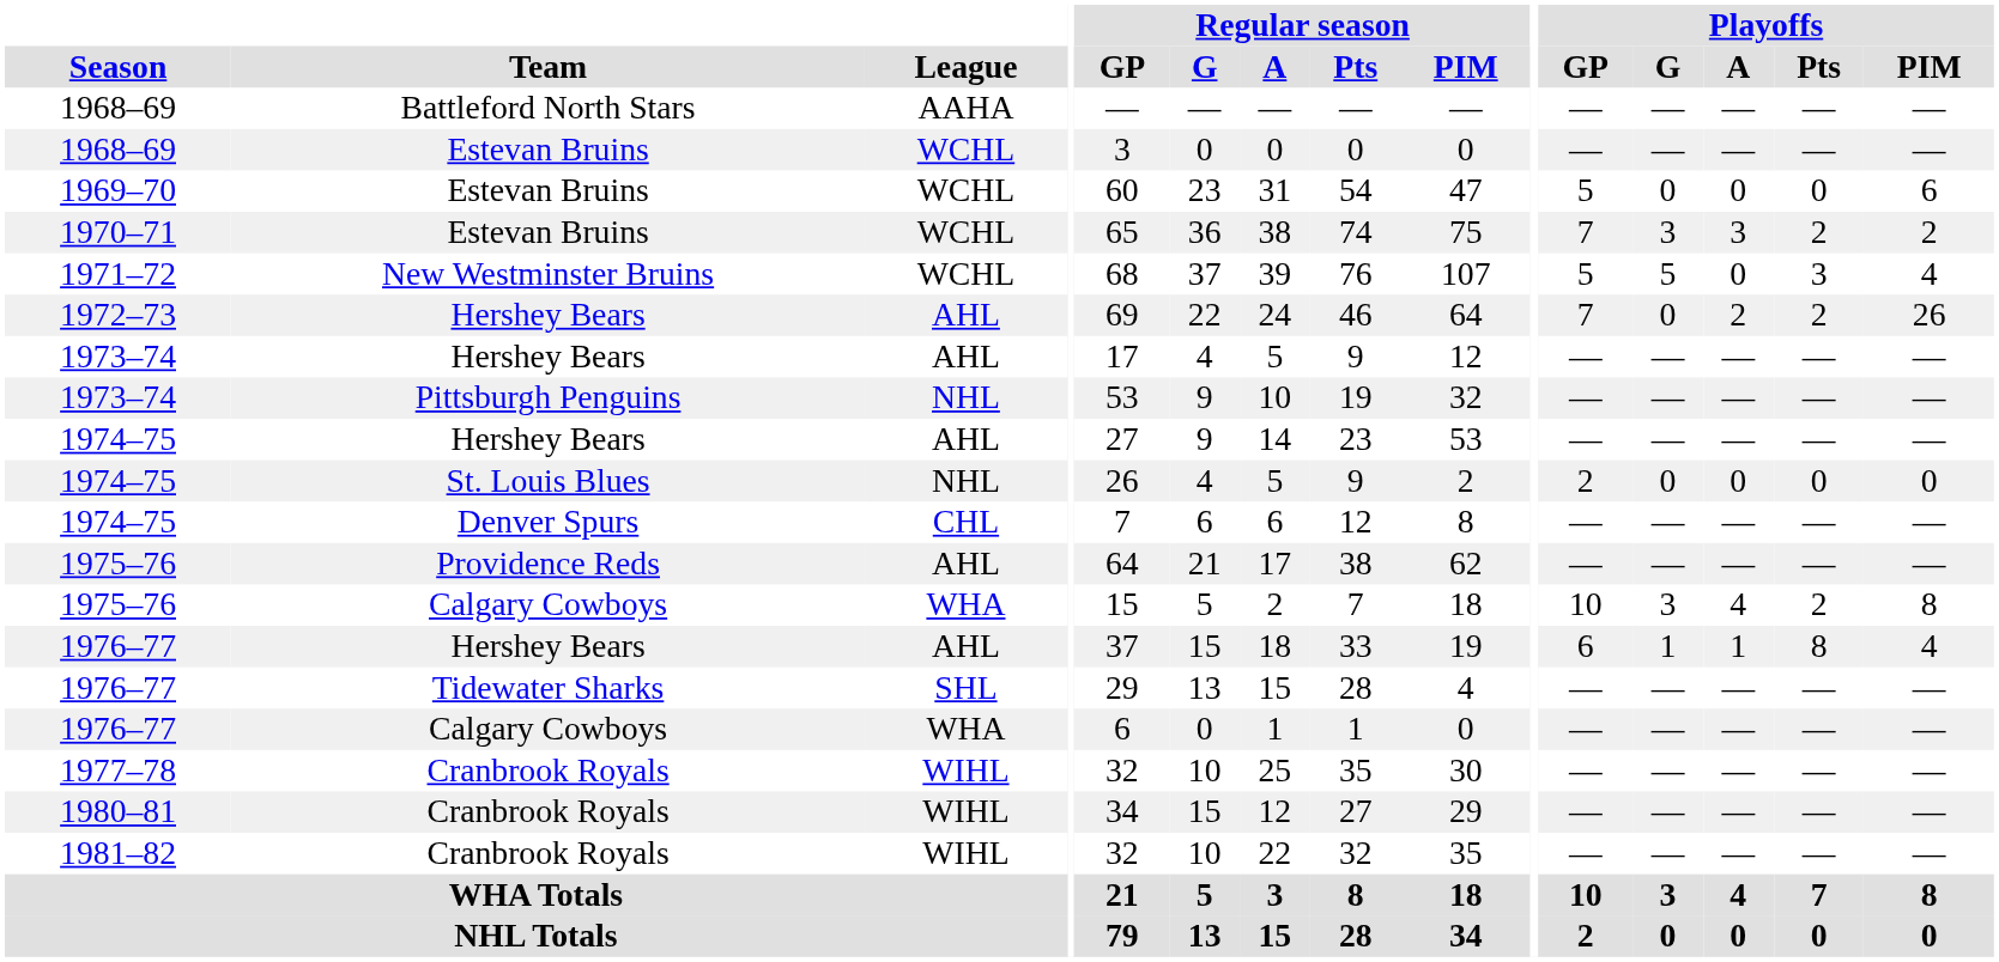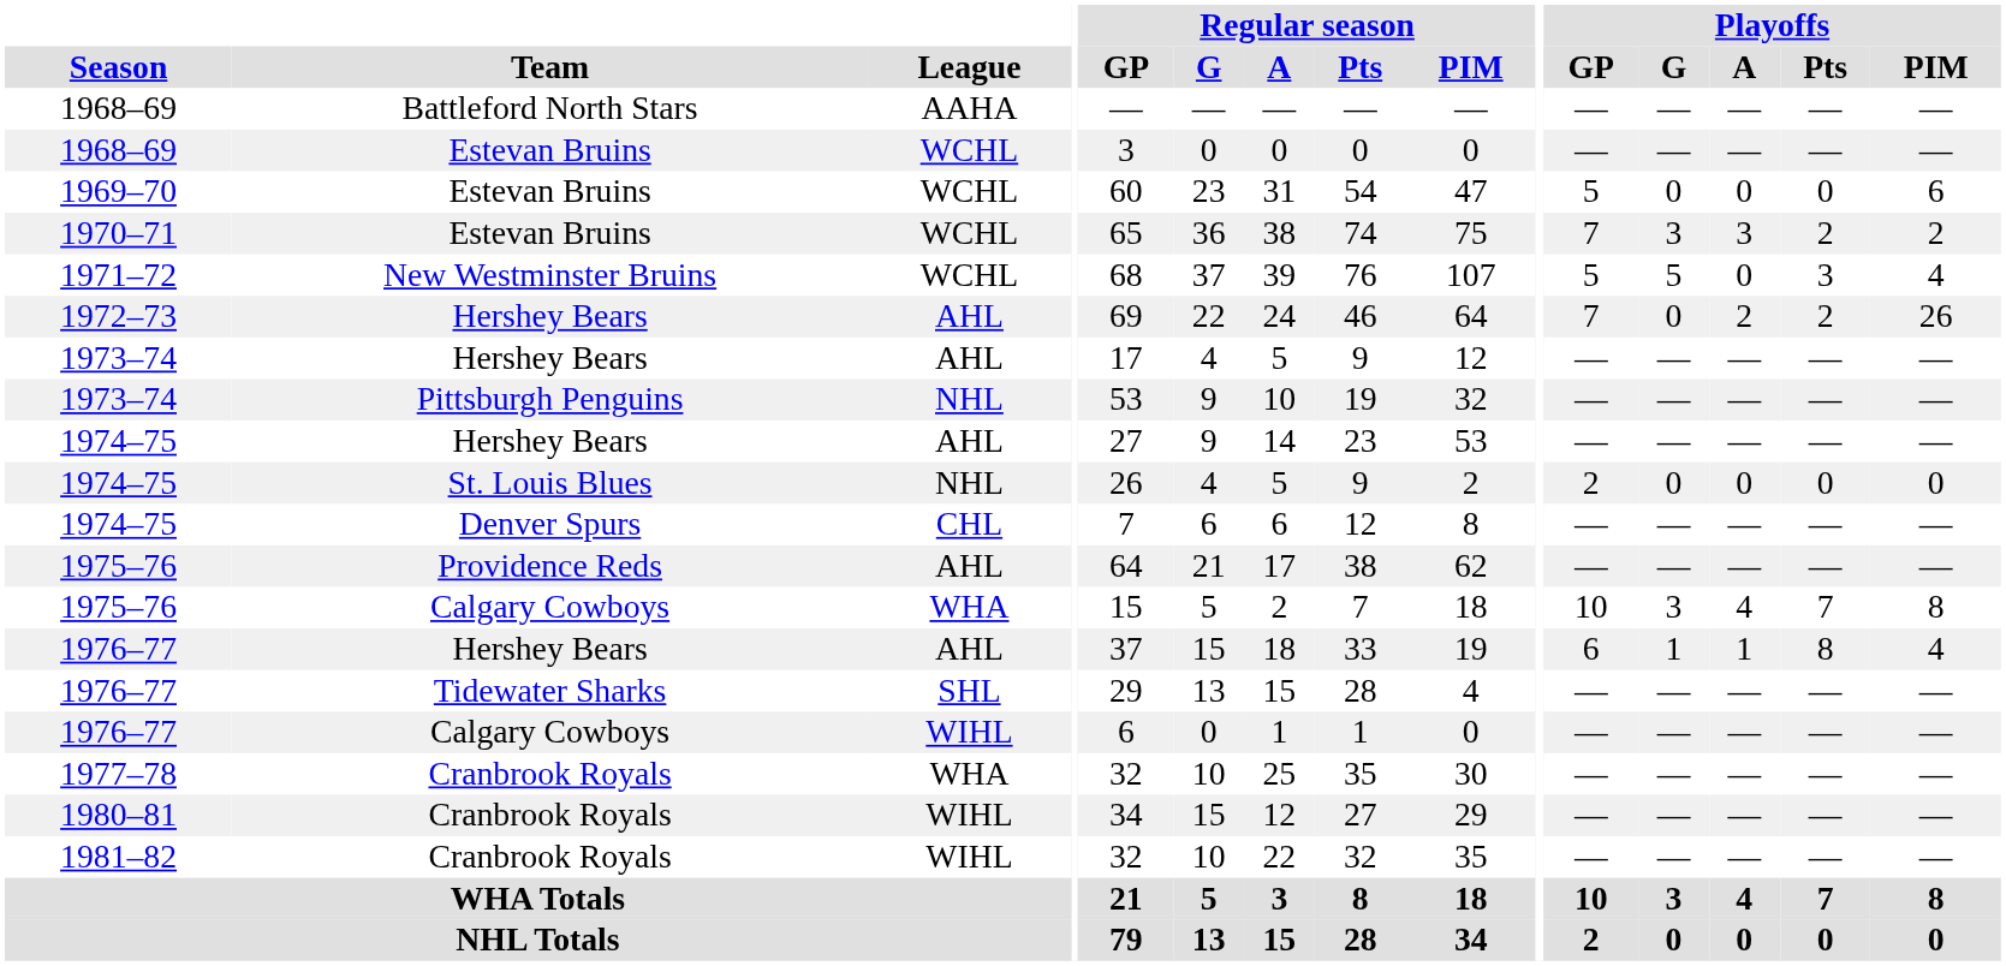 <table border="0" cellpadding="1" cellspacing="0" style="text-align:center; width:60em">
 <tr bgcolor="#e0e0e0">
 <th colspan="3" bgcolor="#ffffff"></th>
 <th rowspan="100" bgcolor="#ffffff"></th>
 <th colspan="5"><a href='#'>Regular season</a></th>
 <th rowspan="100" bgcolor="#ffffff"></th>
 <th colspan="5"><a href='#'>Playoffs</a></th>
 </tr>
 <tr bgcolor="#e0e0e0">
 <th><a href='#'>Season</a></th>
 <th>Team</th>
 <th>League</th>
 <th>GP</th>
 <th><a href='#'>G</a></th>
 <th><a href='#'>A</a></th>
 <th><a href='#'>Pts</a></th>
 <th><a href='#'>PIM</a></th>
 <th>GP</th>
 <th>G</th>
 <th>A</th>
 <th>Pts</th>
 <th>PIM</th>
 </tr>
 <tr>
 <td>1968–69</td>
 <td>Battleford North Stars</td>
 <td>AAHA</td>
 <td>—</td>
 <td>—</td>
 <td>—</td>
 <td>—</td>
 <td>—</td>
 <td>—</td>
 <td>—</td>
 <td>—</td>
 <td>—</td>
 <td>—</td>
 </tr>
 <tr bgcolor="#f0f0f0">
 <td><a href='#'>1968–69</a></td>
 <td><a href='#'>Estevan Bruins</a></td>
 <td><a href='#'>WCHL</a></td>
 <td>3</td>
 <td>0</td>
 <td>0</td>
 <td>0</td>
 <td>0</td>
 <td>—</td>
 <td>—</td>
 <td>—</td>
 <td>—</td>
 <td>—</td>
 </tr>
 <tr>
 <td><a href='#'>1969–70</a></td>
 <td>Estevan Bruins</td>
 <td>WCHL</td>
 <td>60</td>
 <td>23</td>
 <td>31</td>
 <td>54</td>
 <td>47</td>
 <td>5</td>
 <td>0</td>
 <td>0</td>
 <td>0</td>
 <td>6</td>
 </tr>
 <tr bgcolor="#f0f0f0">
 <td><a href='#'>1970–71</a></td>
 <td>Estevan Bruins</td>
 <td>WCHL</td>
 <td>65</td>
 <td>36</td>
 <td>38</td>
 <td>74</td>
 <td>75</td>
 <td>7</td>
 <td>3</td>
 <td>3</td>
 <td>2</td>
 <td>2</td>
 </tr>
 <tr>
 <td><a href='#'>1971–72</a></td>
 <td><a href='#'>New Westminster Bruins</a></td>
 <td>WCHL</td>
 <td>68</td>
 <td>37</td>
 <td>39</td>
 <td>76</td>
 <td>107</td>
 <td>5</td>
 <td>5</td>
 <td>0</td>
 <td>3</td>
 <td>4</td>
 </tr>
 <tr bgcolor="#f0f0f0">
 <td><a href='#'>1972–73</a></td>
 <td><a href='#'>Hershey Bears</a></td>
 <td><a href='#'>AHL</a></td>
 <td>69</td>
 <td>22</td>
 <td>24</td>
 <td>46</td>
 <td>64</td>
 <td>7</td>
 <td>0</td>
 <td>2</td>
 <td>2</td>
 <td>26</td>
 </tr>
 <tr>
 <td><a href='#'>1973–74</a></td>
 <td>Hershey Bears</td>
 <td>AHL</td>
 <td>17</td>
 <td>4</td>
 <td>5</td>
 <td>9</td>
 <td>12</td>
 <td>—</td>
 <td>—</td>
 <td>—</td>
 <td>—</td>
 <td>—</td>
 </tr>
 <tr bgcolor="#f0f0f0">
 <td><a href='#'>1973–74</a></td>
 <td><a href='#'>Pittsburgh Penguins</a></td>
 <td><a href='#'>NHL</a></td>
 <td>53</td>
 <td>9</td>
 <td>10</td>
 <td>19</td>
 <td>32</td>
 <td>—</td>
 <td>—</td>
 <td>—</td>
 <td>—</td>
 <td>—</td>
 </tr>
 <tr>
 <td><a href='#'>1974–75</a></td>
 <td>Hershey Bears</td>
 <td>AHL</td>
 <td>27</td>
 <td>9</td>
 <td>14</td>
 <td>23</td>
 <td>53</td>
 <td>—</td>
 <td>—</td>
 <td>—</td>
 <td>—</td>
 <td>—</td>
 </tr>
 <tr bgcolor="#f0f0f0">
 <td><a href='#'>1974–75</a></td>
 <td><a href='#'>St. Louis Blues</a></td>
 <td>NHL</td>
 <td>26</td>
 <td>4</td>
 <td>5</td>
 <td>9</td>
 <td>2</td>
 <td>2</td>
 <td>0</td>
 <td>0</td>
 <td>0</td>
 <td>0</td>
 </tr>
 <tr>
 <td><a href='#'>1974–75</a></td>
 <td><a href='#'>Denver Spurs</a></td>
 <td><a href='#'>CHL</a></td>
 <td>7</td>
 <td>6</td>
 <td>6</td>
 <td>12</td>
 <td>8</td>
 <td>—</td>
 <td>—</td>
 <td>—</td>
 <td>—</td>
 <td>—</td>
 </tr>
 <tr bgcolor="#f0f0f0">
 <td><a href='#'>1975–76</a></td>
 <td><a href='#'>Providence Reds</a></td>
 <td>AHL</td>
 <td>64</td>
 <td>21</td>
 <td>17</td>
 <td>38</td>
 <td>62</td>
 <td>—</td>
 <td>—</td>
 <td>—</td>
 <td>—</td>
 <td>—</td>
 </tr>
 <tr>
 <td><a href='#'>1975–76</a></td>
 <td><a href='#'>Calgary Cowboys</a></td>
 <td><a href='#'>WHA</a></td>
 <td>15</td>
 <td>5</td>
 <td>2</td>
 <td>7</td>
 <td>18</td>
 <td>10</td>
 <td>3</td>
 <td>4</td>
-<td>2</td>
+<td>7</td>
 <td>8</td>
 </tr>
 <tr bgcolor="#f0f0f0">
 <td><a href='#'>1976–77</a></td>
 <td>Hershey Bears</td>
 <td>AHL</td>
 <td>37</td>
 <td>15</td>
 <td>18</td>
 <td>33</td>
 <td>19</td>
 <td>6</td>
 <td>1</td>
 <td>1</td>
 <td>8</td>
 <td>4</td>
 </tr>
 <tr>
 <td><a href='#'>1976–77</a></td>
 <td><a href='#'>Tidewater Sharks</a></td>
 <td><a href='#'>SHL</a></td>
 <td>29</td>
 <td>13</td>
 <td>15</td>
 <td>28</td>
 <td>4</td>
 <td>—</td>
 <td>—</td>
 <td>—</td>
 <td>—</td>
 <td>—</td>
 </tr>
 <tr bgcolor="#f0f0f0">
 <td><a href='#'>1976–77</a></td>
 <td>Calgary Cowboys</td>
-<td>WHA</td>
+<td><a href='#'>WIHL</a></td>
 <td>6</td>
 <td>0</td>
 <td>1</td>
 <td>1</td>
 <td>0</td>
 <td>—</td>
 <td>—</td>
 <td>—</td>
 <td>—</td>
 <td>—</td>
 </tr>
 <tr>
 <td><a href='#'>1977–78</a></td>
 <td><a href='#'>Cranbrook Royals</a></td>
-<td><a href='#'>WIHL</a></td>
+<td>WHA</td>
 <td>32</td>
 <td>10</td>
 <td>25</td>
 <td>35</td>
 <td>30</td>
 <td>—</td>
 <td>—</td>
 <td>—</td>
 <td>—</td>
 <td>—</td>
 </tr>
 <tr bgcolor="#f0f0f0">
 <td><a href='#'>1980–81</a></td>
 <td>Cranbrook Royals</td>
 <td>WIHL</td>
 <td>34</td>
 <td>15</td>
 <td>12</td>
 <td>27</td>
 <td>29</td>
 <td>—</td>
 <td>—</td>
 <td>—</td>
 <td>—</td>
 <td>—</td>
 </tr>
 <tr>
 <td><a href='#'>1981–82</a></td>
 <td>Cranbrook Royals</td>
 <td>WIHL</td>
 <td>32</td>
 <td>10</td>
 <td>22</td>
 <td>32</td>
 <td>35</td>
 <td>—</td>
 <td>—</td>
 <td>—</td>
 <td>—</td>
 <td>—</td>
 </tr>
 <tr bgcolor="#e0e0e0">
 <th colspan="3">WHA Totals</th>
 <th>21</th>
 <th>5</th>
 <th>3</th>
 <th>8</th>
 <th>18</th>
 <th>10</th>
 <th>3</th>
 <th>4</th>
 <th>7</th>
 <th>8</th>
 </tr>
 <tr bgcolor="#e0e0e0">
 <th colspan="3">NHL Totals</th>
 <th>79</th>
 <th>13</th>
 <th>15</th>
 <th>28</th>
 <th>34</th>
 <th>2</th>
 <th>0</th>
 <th>0</th>
 <th>0</th>
 <th>0</th>
 </tr>
 </table>
